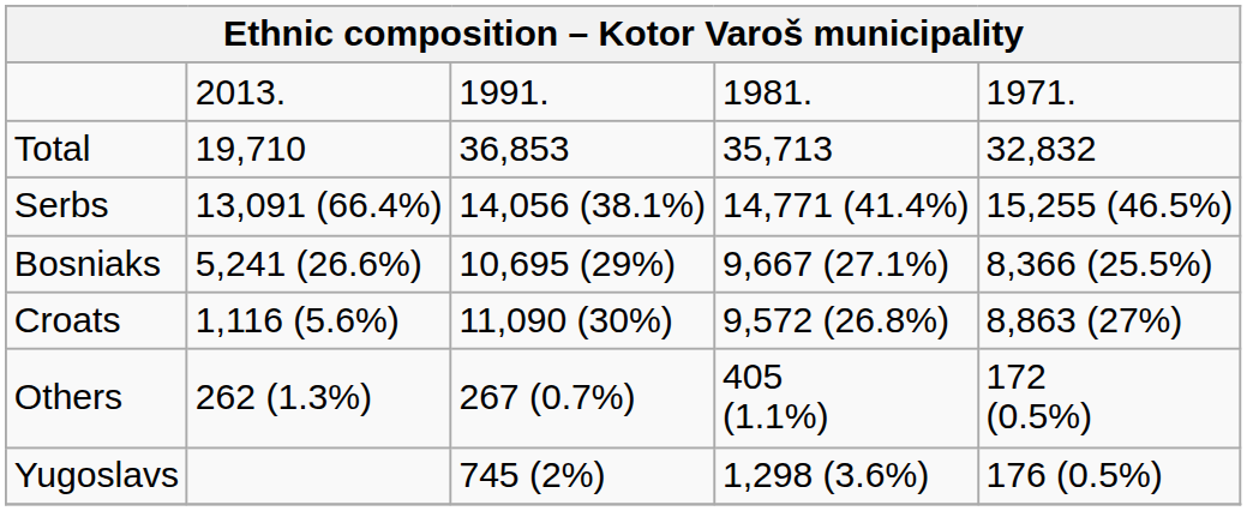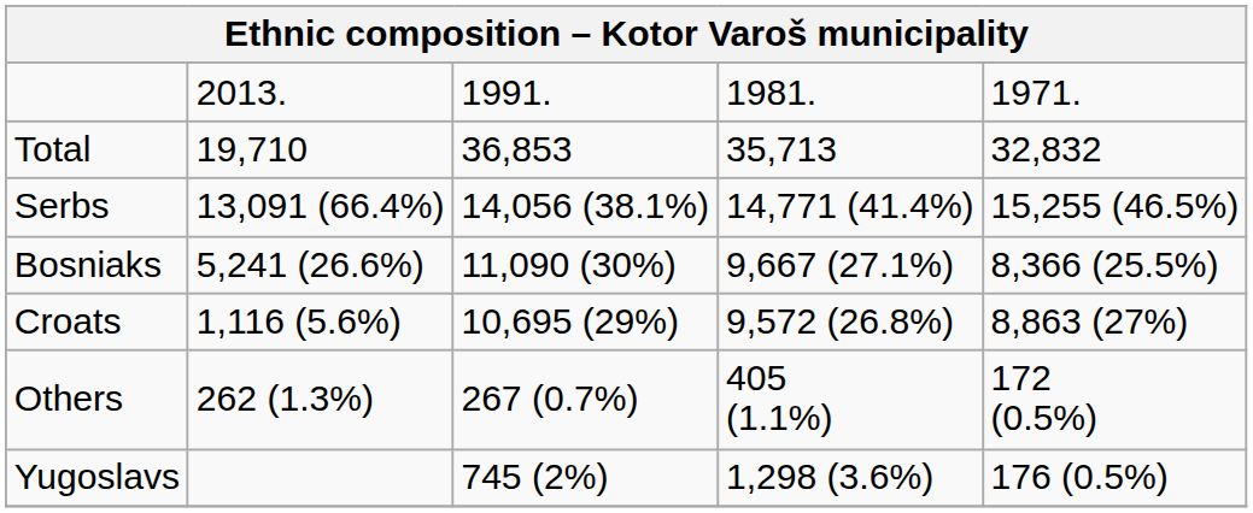 <table class="wikitable">
 <tr>
 <th colspan="8">Ethnic composition – Kotor Varoš municipality</th>
 </tr>
 <tr>
 <td></td>
 <td>2013.</td>
 <td>1991.</td>
 <td>1981.</td>
 <td>1971.</td>
 </tr>
 <tr>
 <td>Total</td>
 <td>19,710</td>
 <td>36,853</td>
 <td>35,713</td>
 <td>32,832</td>
 </tr>
 <tr>
 <td>Serbs</td>
 <td>13,091 (66.4%)</td>
 <td>14,056 (38.1%)</td>
 <td>14,771 (41.4%)</td>
 <td>15,255 (46.5%)</td>
 </tr>
 <tr>
 <td>Bosniaks</td>
 <td>5,241 (26.6%)</td>
-<td>10,695 (29%)</td>
+<td>11,090 (30%)</td>
 <td>9,667 (27.1%)</td>
 <td>8,366 (25.5%)</td>
 </tr>
 <tr>
 <td>Croats</td>
 <td>1,116 (5.6%)</td>
-<td>11,090 (30%)</td>
+<td>10,695 (29%)</td>
 <td>9,572 (26.8%)</td>
 <td>8,863 (27%)</td>
 </tr>
 <tr>
 <td>Others</td>
 <td>262 (1.3%)</td>
 <td>267 (0.7%)</td>
 <td>405<br>(1.1%)</td>
 <td>172<br>(0.5%)</td>
 </tr>
 <tr>
 <td>Yugoslavs</td>
 <td></td>
 <td>745 (2%)</td>
 <td>1,298 (3.6%)</td>
 <td>176 (0.5%)</td>
 </tr>
 <tr>
 </tr>
 </table>
